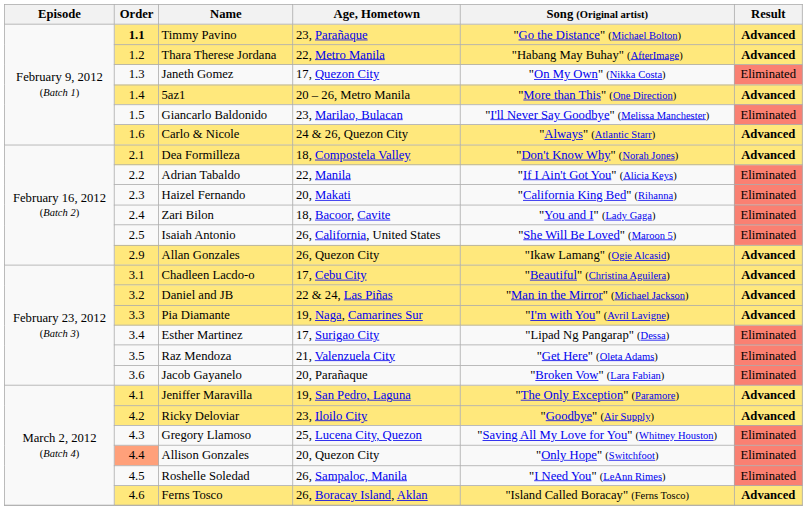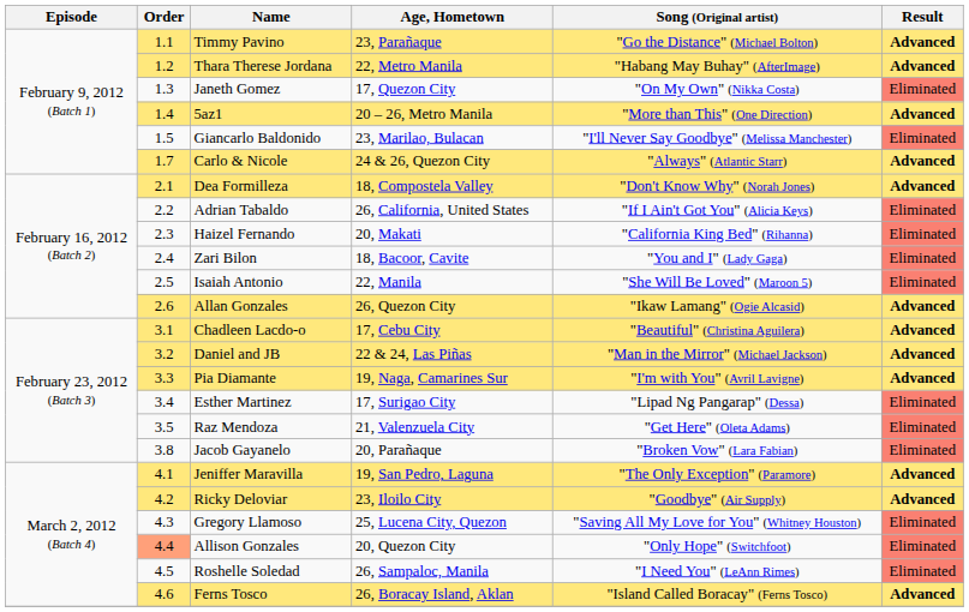 <table class="wikitable" style="text-align:center; font-size:100%; width:80%;">
 <tr>
 <th>Episode</th>
 <th>Order</th>
 <th>Name</th>
 <th>Age, Hometown</th>
 <th>Song <small>(Original artist)</small></th>
 <th>Result</th>
 </tr>
 <tr>
 <td rowspan="6">February 9, 2012<br><small>(<em>Batch 1</em>)</small></td>
-<td style="background:#FFE87C;"><strong>1.1</strong></td>
+<td style="background:#FFE87C;">1.1</td>
 <td style="background:#FFE87C;" align="left">Timmy Pavino</td>
 <td style="background:#FFE87C;" align="left">23, <a href='#'>Parañaque</a></td>
 <td style="background:#FFE87C;">"<a href='#'>Go the Distance</a>" <small>(<a href='#'>Michael Bolton</a>)</small></td>
 <td style="background:#FFE87C;"><strong>Advanced</strong></td>
 </tr>
 <tr>
 <td style="background:#FFE87C;">1.2</td>
 <td style="background:#FFE87C;" align="left">Thara Therese Jordana</td>
 <td style="background:#FFE87C;" align="left">22, <a href='#'>Metro Manila</a></td>
 <td style="background:#FFE87C;">"Habang May Buhay" <small>(<a href='#'>AfterImage</a>)</small></td>
 <td style="background:#FFE87C;"><strong>Advanced</strong></td>
 </tr>
 <tr>
 <td>1.3</td>
 <td align="left">Janeth Gomez</td>
 <td align="left">17, <a href='#'>Quezon City</a></td>
 <td>"<a href='#'>On My Own</a>" <small>(<a href='#'>Nikka Costa</a>)</small></td>
 <td style="background:#FA8072">Eliminated</td>
 </tr>
 <tr>
 <td style="background:#FFE87C;">1.4</td>
 <td style="background:#FFE87C;" align="left">5az1</td>
 <td style="background:#FFE87C;" align="left">20 – 26, Metro Manila</td>
 <td style="background:#FFE87C;">"<a href='#'>More than This</a>" <small>(<a href='#'>One Direction</a>)</small></td>
 <td style="background:#FFE87C;"><strong>Advanced</strong></td>
 </tr>
 <tr>
 <td>1.5</td>
 <td align="left">Giancarlo Baldonido</td>
 <td align="left">23, <a href='#'>Marilao, Bulacan</a></td>
 <td>"<a href='#'>I'll Never Say Goodbye</a>" <small>(<a href='#'>Melissa Manchester</a>)</small></td>
 <td style="background:#FA8072">Eliminated</td>
 </tr>
 <tr>
-<td style="background:#FFE87C;">1.6</td>
+<td style="background:#FFE87C;">1.7</td>
 <td style="background:#FFE87C;" align="left">Carlo & Nicole</td>
 <td style="background:#FFE87C;" align="left">24 & 26, Quezon City</td>
 <td style="background:#FFE87C;">"<a href='#'>Always</a>" <small>(<a href='#'>Atlantic Starr</a>)</small></td>
 <td style="background:#FFE87C;"><strong>Advanced</strong></td>
 </tr>
 <tr>
 <td rowspan="6">February 16, 2012<br><small>(<em>Batch 2</em>)</small></td>
 <td style="background:#FFE87C;">2.1</td>
 <td style="background:#FFE87C;" align="left">Dea Formilleza</td>
 <td style="background:#FFE87C;" align="left">18, <a href='#'>Compostela Valley</a></td>
 <td style="background:#FFE87C;">"<a href='#'>Don't Know Why</a>" <small>(<a href='#'>Norah Jones</a>)</small></td>
 <td style="background:#FFE87C;"><strong>Advanced</strong></td>
 </tr>
 <tr>
 <td>2.2</td>
 <td align="left">Adrian Tabaldo</td>
-<td align="left">22, <a href='#'>Manila</a></td>
+<td align="left">26, <a href='#'>California</a>, United States</td>
 <td>"<a href='#'>If I Ain't Got You</a>" <small>(<a href='#'>Alicia Keys</a>)</small></td>
 <td style="background:#FA8072">Eliminated</td>
 </tr>
 <tr>
 <td>2.3</td>
 <td align="left">Haizel Fernando</td>
 <td align="left">20, <a href='#'>Makati</a></td>
 <td>"<a href='#'>California King Bed</a>" <small>(<a href='#'>Rihanna</a>)</small></td>
 <td style="background:#FA8072">Eliminated</td>
 </tr>
 <tr>
 <td>2.4</td>
 <td align="left">Zari Bilon</td>
 <td align="left">18, <a href='#'>Bacoor</a>, <a href='#'>Cavite</a></td>
 <td>"<a href='#'>You and I</a>" <small>(<a href='#'>Lady Gaga</a>)</small></td>
 <td style="background:#FA8072">Eliminated</td>
 </tr>
 <tr>
 <td>2.5</td>
 <td align="left">Isaiah Antonio</td>
-<td align="left">26, <a href='#'>California</a>, United States</td>
+<td align="left">22, <a href='#'>Manila</a></td>
 <td>"<a href='#'>She Will Be Loved</a>" <small>(<a href='#'>Maroon 5</a>)</small></td>
 <td style="background:#FA8072">Eliminated</td>
 </tr>
 <tr>
-<td style="background:#FFE87C;">2.9</td>
+<td style="background:#FFE87C;">2.6</td>
 <td style="background:#FFE87C;" align="left">Allan Gonzales</td>
 <td style="background:#FFE87C;" align="left">26, Quezon City</td>
 <td style="background:#FFE87C;">"Ikaw Lamang" <small>(<a href='#'>Ogie Alcasid</a>)</small></td>
 <td style="background:#FFE87C;"><strong>Advanced</strong></td>
 </tr>
 <tr>
 <td rowspan="6">February 23, 2012<br><small>(<em>Batch 3</em>)</small></td>
 <td style="background:#FFE87C;">3.1</td>
 <td style="background:#FFE87C;" align="left">Chadleen Lacdo-o</td>
 <td style="background:#FFE87C;" align="left">17, <a href='#'>Cebu City</a></td>
 <td style="background:#FFE87C;">"<a href='#'>Beautiful</a>" <small>(<a href='#'>Christina Aguilera</a>)</small></td>
 <td style="background:#FFE87C;"><strong>Advanced</strong></td>
 </tr>
 <tr>
 <td style="background:#FFE87C;">3.2</td>
 <td style="background:#FFE87C;" align="left">Daniel and JB</td>
 <td style="background:#FFE87C;" align="left">22 & 24, <a href='#'>Las Piñas</a></td>
 <td style="background:#FFE87C;">"<a href='#'>Man in the Mirror</a>" <small>(<a href='#'>Michael Jackson</a>)</small></td>
 <td style="background:#FFE87C;"><strong>Advanced</strong></td>
 </tr>
 <tr>
 <td style="background:#FFE87C;">3.3</td>
 <td style="background:#FFE87C;" align="left">Pia Diamante</td>
 <td style="background:#FFE87C;" align="left">19, <a href='#'>Naga</a>, <a href='#'>Camarines Sur</a></td>
 <td style="background:#FFE87C;">"<a href='#'>I'm with You</a>" <small>(<a href='#'>Avril Lavigne</a>)</small></td>
 <td style="background:#FFE87C;"><strong>Advanced</strong></td>
 </tr>
 <tr>
 <td>3.4</td>
 <td align="left">Esther Martinez</td>
 <td align="left">17, <a href='#'>Surigao City</a></td>
 <td>"Lipad Ng Pangarap" <small>(<a href='#'>Dessa</a>)</small></td>
 <td style="background:#FA8072">Eliminated</td>
 </tr>
 <tr>
 <td>3.5</td>
 <td align="left">Raz Mendoza</td>
 <td align="left">21, <a href='#'>Valenzuela City</a></td>
 <td>"<a href='#'>Get Here</a>" <small>(<a href='#'>Oleta Adams</a>)</small></td>
 <td style="background:#FA8072">Eliminated</td>
 </tr>
 <tr>
-<td>3.6</td>
+<td>3.8</td>
 <td align="left">Jacob Gayanelo</td>
 <td align="left">20, Parañaque</td>
 <td>"<a href='#'>Broken Vow</a>" <small>(<a href='#'>Lara Fabian</a>)</small></td>
 <td style="background:#FA8072">Eliminated</td>
 </tr>
 <tr>
 <td rowspan="6">March 2, 2012<br><small>(<em>Batch 4</em>)</small></td>
 <td style="background:#FFE87C;">4.1</td>
 <td style="background:#FFE87C;" align="left">Jeniffer Maravilla</td>
 <td style="background:#FFE87C;" align="left">19, <a href='#'>San Pedro, Laguna</a></td>
 <td style="background:#FFE87C;">"<a href='#'>The Only Exception</a>" <small>(<a href='#'>Paramore</a>)</small></td>
 <td style="background:#FFE87C;"><strong>Advanced</strong></td>
 </tr>
 <tr>
 <td style="background:#FFE87C;">4.2</td>
 <td style="background:#FFE87C;" align="left">Ricky Deloviar</td>
 <td style="background:#FFE87C;" align="left">23, <a href='#'>Iloilo City</a></td>
 <td style="background:#FFE87C;">"<a href='#'>Goodbye</a>" <small>(<a href='#'>Air Supply</a>)</small></td>
 <td style="background:#FFE87C;"><strong>Advanced</strong></td>
 </tr>
 <tr>
 <td>4.3</td>
 <td align="left">Gregory Llamoso</td>
 <td align="left">25, <a href='#'>Lucena City, Quezon</a></td>
 <td>"<a href='#'>Saving All My Love for You</a>" <small>(<a href='#'>Whitney Houston</a>)</small></td>
 <td style="background:#FA8072">Eliminated</td>
 </tr>
 <tr>
 <td style="background: lightsalmon;">4.4</td>
 <td align="left">Allison Gonzales</td>
 <td align="left">20, Quezon City</td>
 <td>"<a href='#'>Only Hope</a>" <small>(<a href='#'>Switchfoot</a>)</small></td>
 <td style="background:#FA8072">Eliminated</td>
 </tr>
 <tr>
 <td>4.5</td>
 <td align="left">Roshelle Soledad</td>
 <td align="left">26, <a href='#'>Sampaloc, Manila</a></td>
 <td>"<a href='#'>I Need You</a>" <small>(<a href='#'>LeAnn Rimes</a>)</small></td>
 <td style="background:#FA8072">Eliminated</td>
 </tr>
 <tr>
 <td style="background:#FFE87C;">4.6</td>
 <td style="background:#FFE87C;" align="left">Ferns Tosco</td>
 <td style="background:#FFE87C;" align="left">26, <a href='#'>Boracay Island</a>, <a href='#'>Aklan</a></td>
 <td style="background:#FFE87C;">"Island Called Boracay" <small>(Ferns Tosco)</small></td>
 <td style="background:#FFE87C;"><strong>Advanced</strong></td>
 </tr>
 <tr>
 </tr>
 </table>
